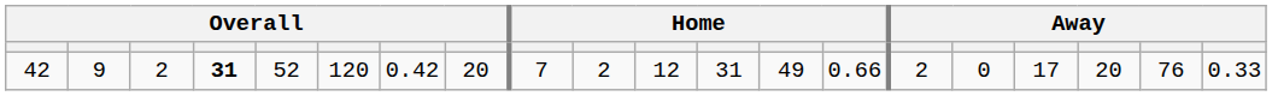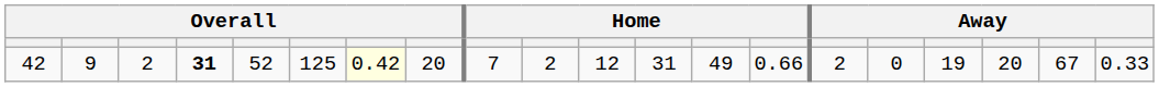 <table class="wikitable" style="text-align: center;">
 <tr>
 <th colspan=8 style="border-right:3px solid grey;">Overall</th>
 <th colspan=6 style="border-right:3px solid grey;">Home</th>
 <th colspan=6>Away</th>
 </tr>
 <tr>
 <th width=30></th>
 <th width=30></th>
 <th width=30></th>
 <th width=30></th>
 <th width=30></th>
 <th width=30></th>
 <th width=30></th>
 <th width=30 style="border-right:3px solid grey;"></th>
 <th width=30></th>
 <th width=30></th>
 <th width=30></th>
 <th width=30></th>
 <th width=30></th>
 <th width=30 style="border-right:3px solid grey;"></th>
 <th width=30></th>
 <th width=30></th>
 <th width=30></th>
 <th width=30></th>
 <th width=30></th>
 <th width=30></th>
 </tr>
 <tr>
 <td>42</td>
 <td>9</td>
 <td>2</td>
 <td><strong>31</strong></td>
 <td>52</td>
-<td>120</td>
-<td>0.42</td>
+<td>125</td>
+<td style="background: lightyellow;">0.42</td>
 <td>20</td>
 <td style="border-left:3px solid grey;">7</td>
 <td>2</td>
 <td>12</td>
 <td>31</td>
 <td>49</td>
 <td>0.66</td>
 <td style="border-left:3px solid grey;">2</td>
 <td>0</td>
-<td>17</td>
+<td>19</td>
 <td>20</td>
-<td>76</td>
+<td>67</td>
 <td>0.33</td>
 </tr>
 </table>
